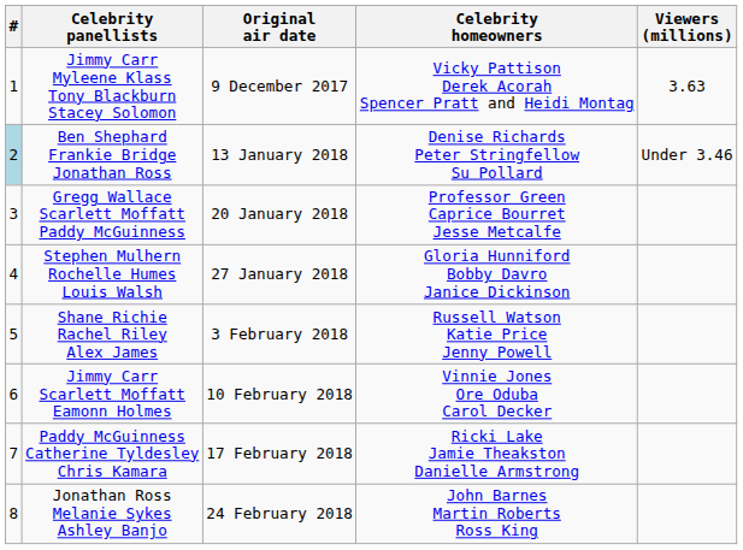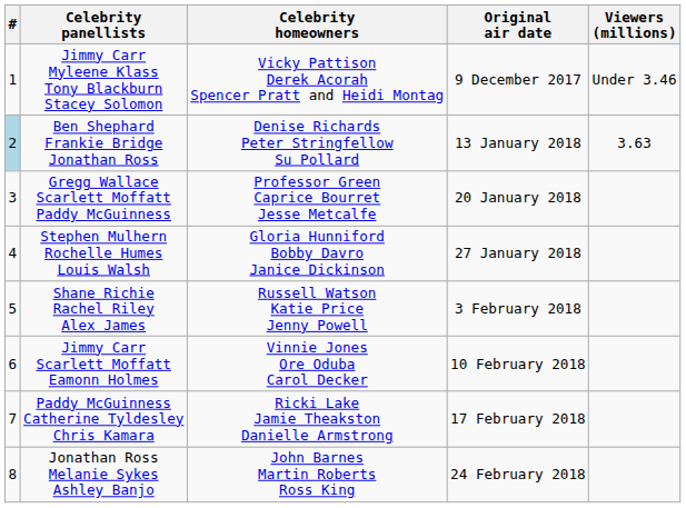 <table class="wikitable" style="text-align:center">
 <tr>
 <th>#</th>
 <th>Celebrity<br>panellists</th>
+<th>Celebrity<br>homeowners</th>
 <th>Original<br>air date</th>
-<th>Celebrity<br>homeowners</th>
 <th>Viewers<br>(millions)</th>
 </tr>
 <tr>
 <td>1</td>
 <td><a href='#'>Jimmy Carr</a><br><a href='#'>Myleene Klass</a><br><a href='#'>Tony Blackburn</a><br><a href='#'>Stacey Solomon</a></td>
+<td><a href='#'>Vicky Pattison</a> <br><a href='#'>Derek Acorah</a><br><a href='#'>Spencer Pratt</a> and <a href='#'>Heidi Montag</a></td>
 <td>9 December 2017</td>
-<td><a href='#'>Vicky Pattison</a> <br><a href='#'>Derek Acorah</a><br><a href='#'>Spencer Pratt</a> and <a href='#'>Heidi Montag</a></td>
-<td>3.63</td>
+<td>Under 3.46</td>
 </tr>
 <tr>
 <td style="background: lightblue;">2</td>
 <td><a href='#'>Ben Shephard</a><br><a href='#'>Frankie Bridge</a><br><a href='#'>Jonathan Ross</a></td>
+<td><a href='#'>Denise Richards</a><br><a href='#'>Peter Stringfellow</a><br><a href='#'>Su Pollard</a></td>
 <td>13 January 2018</td>
-<td><a href='#'>Denise Richards</a><br><a href='#'>Peter Stringfellow</a><br><a href='#'>Su Pollard</a></td>
-<td>Under 3.46</td>
+<td>3.63</td>
 </tr>
 <tr>
 <td>3</td>
 <td><a href='#'>Gregg Wallace</a><br><a href='#'>Scarlett Moffatt</a><br><a href='#'>Paddy McGuinness</a></td>
+<td><a href='#'>Professor Green</a><br><a href='#'>Caprice Bourret</a><br><a href='#'>Jesse Metcalfe</a></td>
 <td>20 January 2018</td>
-<td><a href='#'>Professor Green</a><br><a href='#'>Caprice Bourret</a><br><a href='#'>Jesse Metcalfe</a></td>
 <td></td>
 </tr>
 <tr>
 <td>4</td>
 <td><a href='#'>Stephen Mulhern</a><br><a href='#'>Rochelle Humes</a><br><a href='#'>Louis Walsh</a></td>
+<td><a href='#'>Gloria Hunniford</a><br><a href='#'>Bobby Davro</a><br><a href='#'>Janice Dickinson</a></td>
 <td>27 January 2018</td>
-<td><a href='#'>Gloria Hunniford</a><br><a href='#'>Bobby Davro</a><br><a href='#'>Janice Dickinson</a></td>
 <td></td>
 </tr>
 <tr>
 <td>5</td>
 <td><a href='#'>Shane Richie</a><br><a href='#'>Rachel Riley</a><br><a href='#'>Alex James</a></td>
+<td><a href='#'>Russell Watson</a><br><a href='#'>Katie Price</a><br><a href='#'>Jenny Powell</a></td>
 <td>3 February 2018</td>
-<td><a href='#'>Russell Watson</a><br><a href='#'>Katie Price</a><br><a href='#'>Jenny Powell</a></td>
 <td></td>
 </tr>
 <tr>
 <td>6</td>
 <td><a href='#'>Jimmy Carr</a><br><a href='#'>Scarlett Moffatt</a><br><a href='#'>Eamonn Holmes</a></td>
+<td><a href='#'>Vinnie Jones</a><br><a href='#'>Ore Oduba</a><br><a href='#'>Carol Decker</a></td>
 <td>10 February 2018</td>
-<td><a href='#'>Vinnie Jones</a><br><a href='#'>Ore Oduba</a><br><a href='#'>Carol Decker</a></td>
 <td></td>
 </tr>
 <tr>
 <td>7</td>
 <td><a href='#'>Paddy McGuinness</a><br><a href='#'>Catherine Tyldesley</a><br><a href='#'>Chris Kamara</a></td>
+<td><a href='#'>Ricki Lake</a><br><a href='#'>Jamie Theakston</a><br><a href='#'>Danielle Armstrong</a></td>
 <td>17 February 2018</td>
-<td><a href='#'>Ricki Lake</a><br><a href='#'>Jamie Theakston</a><br><a href='#'>Danielle Armstrong</a></td>
 <td></td>
 </tr>
 <tr>
 <td>8</td>
 <td>Jonathan Ross<br><a href='#'>Melanie Sykes</a><br><a href='#'>Ashley Banjo</a></td>
+<td><a href='#'>John Barnes</a><br><a href='#'>Martin Roberts</a><br><a href='#'>Ross King</a></td>
 <td>24 February 2018</td>
-<td><a href='#'>John Barnes</a><br><a href='#'>Martin Roberts</a><br><a href='#'>Ross King</a></td>
 <td></td>
 </tr>
 </table>
